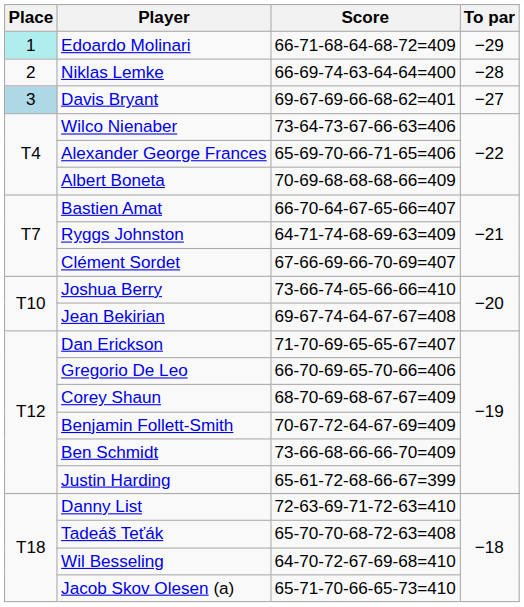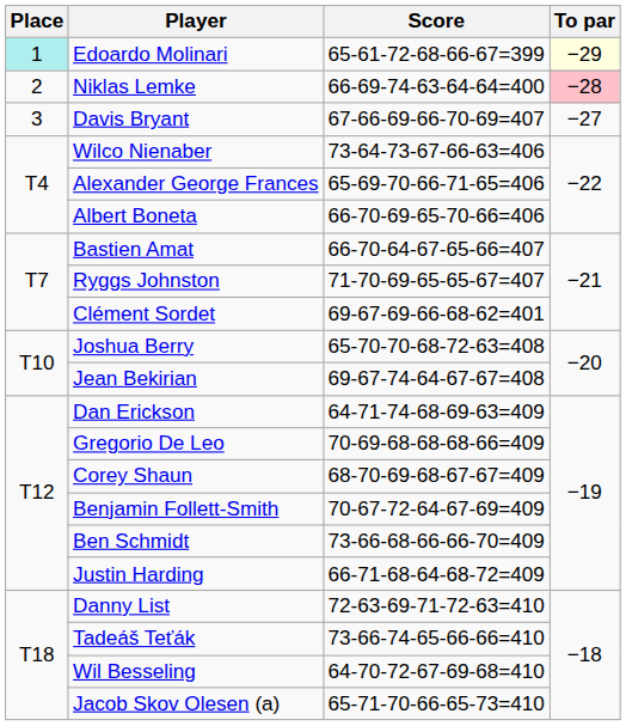 <table class="wikitable">
 <tr>
 <th>Place</th>
 <th>Player</th>
 <th>Score</th>
 <th>To par</th>
 </tr>
 <tr>
 <td align=center style="background: paleturquoise;">1</td>
 <td> <a href='#'>Edoardo Molinari</a></td>
-<td align=right>66-71-68-64-68-72=409</td>
-<td align=center>−29</td>
+<td align=right>65-61-72-68-66-67=399</td>
+<td align=center style="background: lightyellow;">−29</td>
 </tr>
 <tr>
 <td align=center>2</td>
 <td> <a href='#'>Niklas Lemke</a></td>
 <td align=right>66-69-74-63-64-64=400</td>
-<td align=center>−28</td>
+<td align=center style="background: pink;">−28</td>
 </tr>
 <tr>
-<td align=center style="background: lightblue;">3</td>
+<td align=center>3</td>
 <td> <a href='#'>Davis Bryant</a></td>
-<td align=right>69-67-69-66-68-62=401</td>
+<td align=right>67-66-69-66-70-69=407</td>
 <td align=center>−27</td>
 </tr>
 <tr>
 <td rowspan=3 align=center>T4</td>
 <td> <a href='#'>Wilco Nienaber</a></td>
 <td align=right>73-64-73-67-66-63=406</td>
 <td rowspan=3 align=center>−22</td>
 </tr>
 <tr>
 <td> <a href='#'>Alexander George Frances</a></td>
 <td align=right>65-69-70-66-71-65=406</td>
 </tr>
 <tr>
 <td> <a href='#'>Albert Boneta</a></td>
-<td align=right>70-69-68-68-68-66=409</td>
+<td align=right>66-70-69-65-70-66=406</td>
 </tr>
 <tr>
 <td rowspan=3 align=center>T7</td>
 <td> <a href='#'>Bastien Amat</a></td>
 <td align=right>66-70-64-67-65-66=407</td>
 <td rowspan=3 align=center>−21</td>
 </tr>
 <tr>
 <td> <a href='#'>Ryggs Johnston</a></td>
-<td align=right>64-71-74-68-69-63=409</td>
+<td align=right>71-70-69-65-65-67=407</td>
 </tr>
 <tr>
 <td> <a href='#'>Clément Sordet</a></td>
-<td align=right>67-66-69-66-70-69=407</td>
+<td align=right>69-67-69-66-68-62=401</td>
 </tr>
 <tr>
 <td rowspan=2 align=center>T10</td>
 <td> <a href='#'>Joshua Berry</a></td>
-<td align=right>73-66-74-65-66-66=410</td>
+<td align=right>65-70-70-68-72-63=408</td>
 <td rowspan=2 align=center>−20</td>
 </tr>
 <tr>
 <td> <a href='#'>Jean Bekirian</a></td>
 <td align=right>69-67-74-64-67-67=408</td>
 </tr>
 <tr>
 <td rowspan=6 align=center>T12</td>
 <td> <a href='#'>Dan Erickson</a></td>
-<td align=right>71-70-69-65-65-67=407</td>
+<td align=right>64-71-74-68-69-63=409</td>
 <td rowspan=6 align=center>−19</td>
 </tr>
 <tr>
 <td> <a href='#'>Gregorio De Leo</a></td>
-<td align=right>66-70-69-65-70-66=406</td>
+<td align=right>70-69-68-68-68-66=409</td>
 </tr>
 <tr>
 <td> <a href='#'>Corey Shaun</a></td>
 <td align=right>68-70-69-68-67-67=409</td>
 </tr>
 <tr>
 <td> <a href='#'>Benjamin Follett-Smith</a></td>
 <td align=right>70-67-72-64-67-69=409</td>
 </tr>
 <tr>
 <td> <a href='#'>Ben Schmidt</a></td>
 <td align=right>73-66-68-66-66-70=409</td>
 </tr>
 <tr>
 <td> <a href='#'>Justin Harding</a></td>
-<td align=right>65-61-72-68-66-67=399</td>
+<td align=right>66-71-68-64-68-72=409</td>
 </tr>
 <tr>
 <td rowspan=4 align=center>T18</td>
 <td> <a href='#'>Danny List</a></td>
 <td align=right>72-63-69-71-72-63=410</td>
 <td rowspan=4 align=center>−18</td>
 </tr>
 <tr>
 <td> <a href='#'>Tadeáš Teťák</a></td>
-<td align=right>65-70-70-68-72-63=408</td>
+<td align=right>73-66-74-65-66-66=410</td>
 </tr>
 <tr>
 <td> <a href='#'>Wil Besseling</a></td>
 <td align=right>64-70-72-67-69-68=410</td>
 </tr>
 <tr>
 <td> <a href='#'>Jacob Skov Olesen</a> (a)</td>
 <td align=right>65-71-70-66-65-73=410</td>
 </tr>
 </table>
